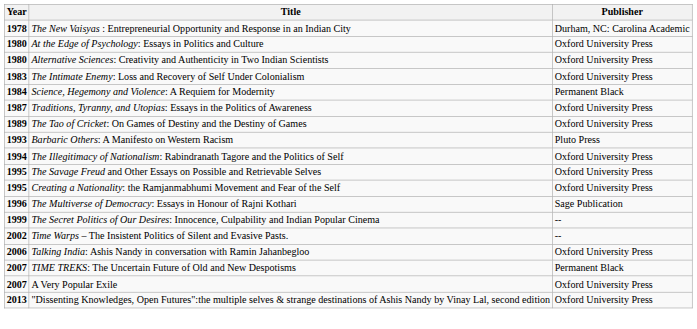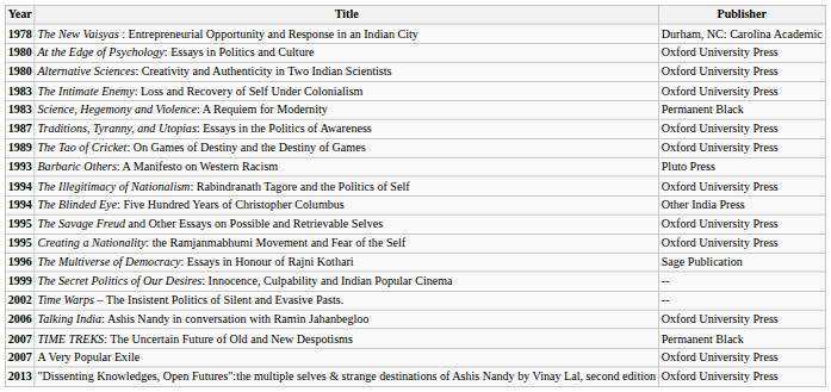 <table class="wikitable">
 <tr>
 <th>Year</th>
 <th>Title</th>
 <th>Publisher</th>
 </tr>
 <tr>
 <td><strong>1978</strong></td>
 <td><em>The New Vaisyas</em> : Entrepreneurial Opportunity and Response in an Indian City</td>
 <td>Durham, NC: Carolina Academic</td>
 </tr>
 <tr>
 <td><strong>1980</strong></td>
 <td><em>At the Edge of Psychology</em>: Essays in Politics and Culture</td>
 <td>Oxford University Press</td>
 </tr>
 <tr>
 <td><strong>1980</strong></td>
 <td><em>Alternative Sciences</em>: Creativity and Authenticity in Two Indian Scientists</td>
 <td>Oxford University Press</td>
 </tr>
 <tr>
 <td><strong>1983</strong></td>
 <td><em>The Intimate Enemy</em>: Loss and Recovery of Self Under Colonialism</td>
 <td>Oxford University Press</td>
 </tr>
 <tr>
-<td><strong>1984</strong></td>
+<td><strong>1983</strong></td>
 <td><em>Science, Hegemony and Violence</em>: A Requiem for Modernity</td>
 <td>Permanent Black</td>
 </tr>
 <tr>
 <td><strong>1987</strong></td>
 <td><em>Traditions, Tyranny, and Utopias</em>: Essays in the Politics of Awareness</td>
 <td>Oxford University Press</td>
 </tr>
 <tr>
 <td><strong>1989</strong></td>
 <td><em>The Tao of Cricket</em>: On Games of Destiny and the Destiny of Games</td>
 <td>Oxford University Press</td>
 </tr>
 <tr>
 <td><strong>1993</strong></td>
 <td><em>Barbaric Others</em>: A Manifesto on Western Racism</td>
 <td>Pluto Press</td>
 </tr>
 <tr>
 <td><strong>1994</strong></td>
 <td><em>The Illegitimacy of Nationalism</em>: Rabindranath Tagore and the Politics of Self</td>
 <td>Oxford University Press</td>
+</tr>
+<tr>
+<td><strong>1994</strong></td>
+<td><em>The Blinded Eye</em>: Five Hundred Years of Christopher Columbus</td>
+<td>Other India Press</td>
 </tr>
 <tr>
 <td><strong>1995</strong></td>
 <td><em>The Savage Freud</em> and Other Essays on Possible and Retrievable Selves</td>
 <td>Oxford University Press</td>
 </tr>
 <tr>
 <td><strong>1995</strong></td>
 <td><em>Creating a Nationality</em>: the Ramjanmabhumi Movement and Fear of the Self</td>
 <td>Oxford University Press</td>
 </tr>
 <tr>
 <td><strong>1996</strong></td>
 <td><em>The Multiverse of Democracy</em>: Essays in Honour of Rajni Kothari</td>
 <td>Sage Publication</td>
 </tr>
 <tr>
 <td><strong>1999</strong></td>
 <td><em>The Secret Politics of Our Desires</em>: Innocence, Culpability and Indian Popular Cinema</td>
 <td>--</td>
 </tr>
 <tr>
 <td><strong>2002</strong></td>
 <td><em>Time Warps</em> – The Insistent Politics of Silent and Evasive Pasts.</td>
 <td>--</td>
 </tr>
 <tr>
 <td><strong>2006</strong></td>
 <td><em>Talking India</em>: Ashis Nandy in conversation with Ramin Jahanbegloo</td>
 <td>Oxford University Press</td>
 </tr>
 <tr>
 <td><strong>2007</strong></td>
 <td><em>TIME TREKS</em>: The Uncertain Future of Old and New Despotisms</td>
 <td>Permanent Black</td>
 </tr>
 <tr>
 <td><strong>2007</strong></td>
 <td>A Very Popular Exile</td>
 <td>Oxford University Press</td>
 </tr>
 <tr>
 <td><strong>2013</strong></td>
 <td>"Dissenting Knowledges, Open Futures":the multiple selves & strange destinations of Ashis Nandy by Vinay Lal, second edition</td>
 <td>Oxford University Press</td>
 </tr>
 </table>
